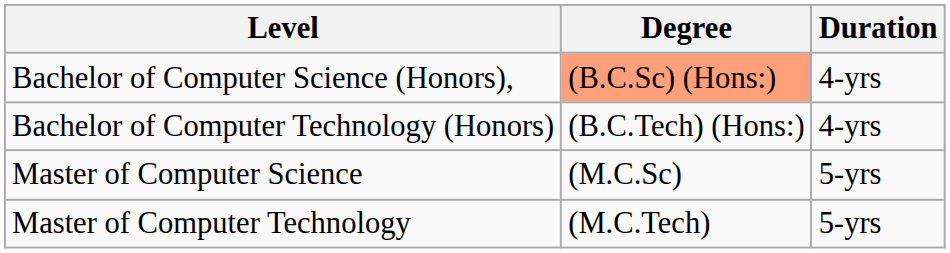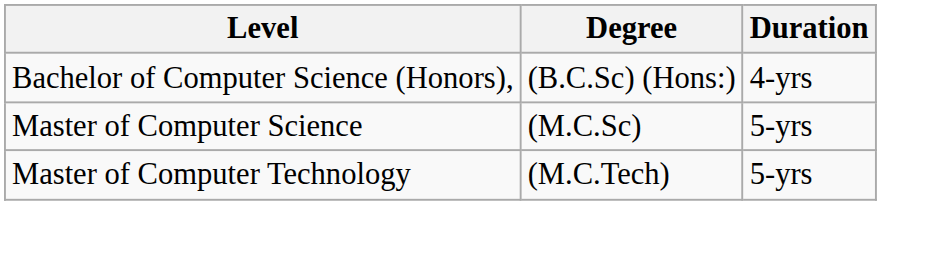 <table class="wikitable">
 <tr>
 <th>Level</th>
 <th>Degree</th>
 <th>Duration</th>
 </tr>
 <tr>
 <td>Bachelor of Computer Science (Honors),</td>
-<td style="background: lightsalmon;">(B.C.Sc) (Hons:)</td>
-<td>4-yrs</td>
-</tr>
-<tr>
-<td>Bachelor of Computer Technology (Honors)</td>
-<td>(B.C.Tech) (Hons:)</td>
+<td>(B.C.Sc) (Hons:)</td>
 <td>4-yrs</td>
 </tr>
 <tr>
 <td>Master of Computer Science</td>
 <td>(M.C.Sc)</td>
 <td>5-yrs</td>
 </tr>
 <tr>
 <td>Master of Computer Technology</td>
 <td>(M.C.Tech)</td>
 <td>5-yrs</td>
 </tr>
 </table>
